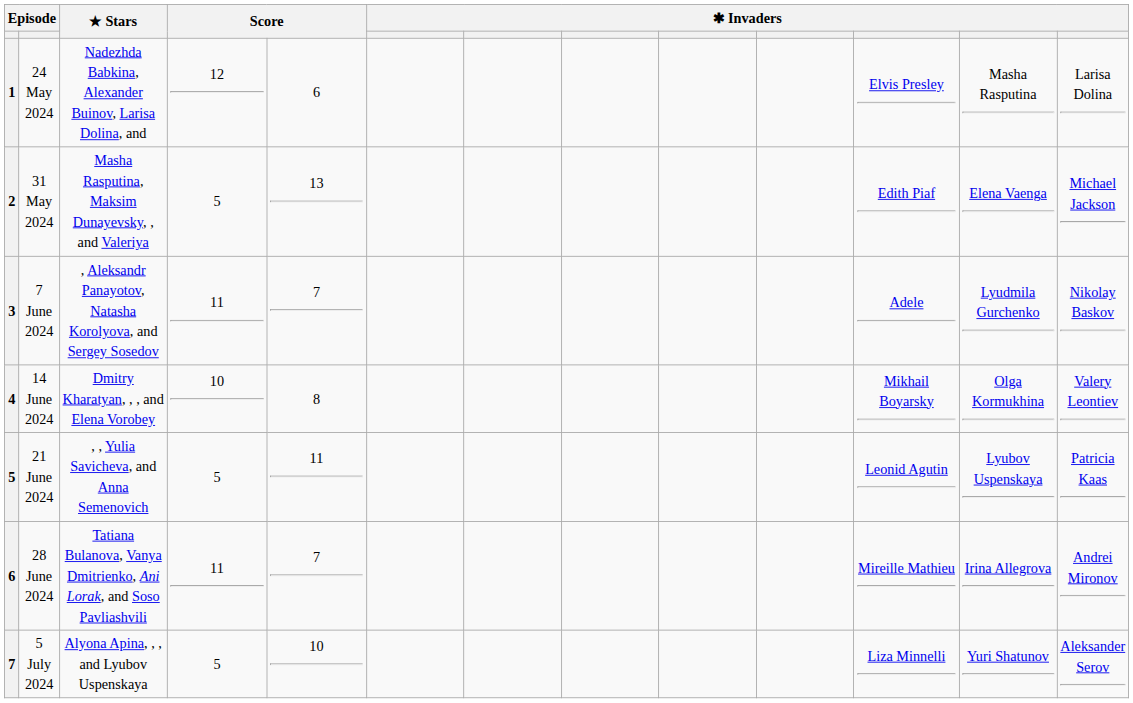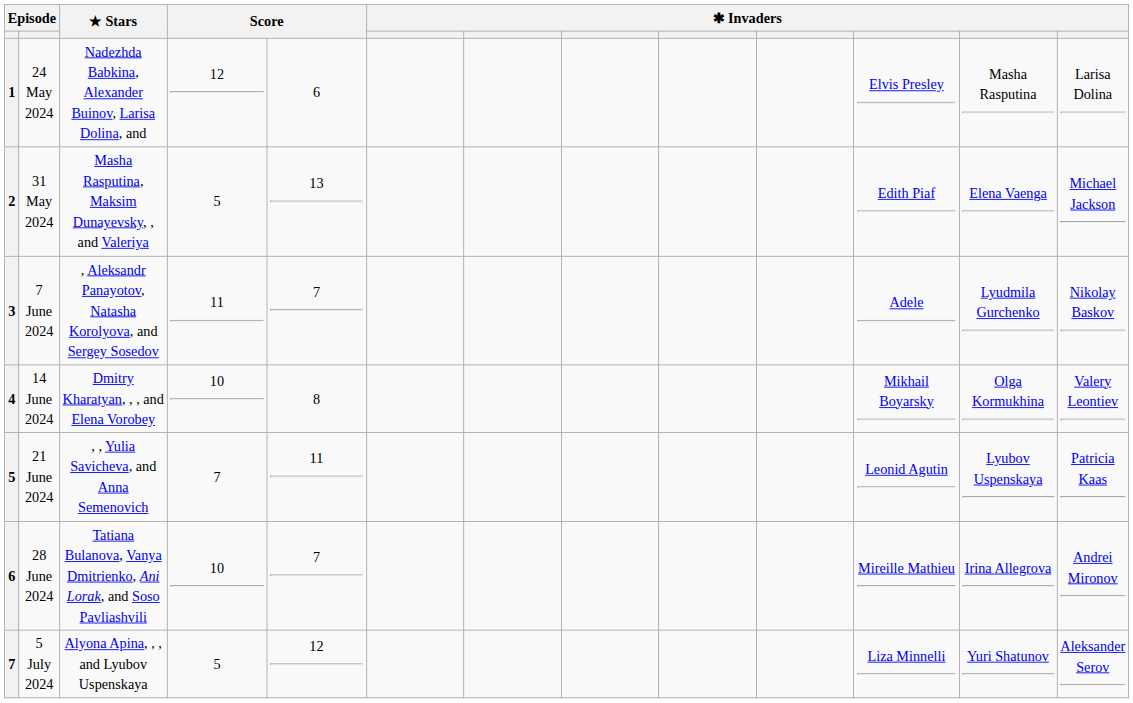 <table class="wikitable plainrowheaders mw-collapsible" style="text-align:center; line-height:23px; width:100%;">
 <tr>
 <th colspan=2 width=1%>Episode</th>
 <th rowspan=2 width=10%>★ Stars<br></th>
 <th colspan=2 rowspan=2>Score<br></th>
 <th colspan=8>✱ Invaders<br></th>
 </tr>
 <tr>
 <th></th>
 <th></th>
 <th width=10%></th>
 <th width=10%></th>
 <th width=10%></th>
 <th width=10%></th>
 <th width=10%></th>
 <th width=10%></th>
 <th width=10%></th>
 <th width=10%></th>
 </tr>
 <tr>
 <th>1</th>
 <td>24 May 2024</td>
 <td><a href='#'>Nadezhda Babkina</a>, <a href='#'>Alexander Buinov</a>, <a href='#'>Larisa Dolina</a>, and </td>
 <td width=10%>12<hr><br></td>
 <td width=10%>6</td>
 <td></td>
 <td></td>
 <td></td>
 <td></td>
 <td></td>
 <td><a href='#'>Elvis Presley</a><hr></td>
 <td>Masha Rasputina<hr></td>
 <td>Larisa Dolina<hr></td>
 </tr>
 <tr>
 <th>2</th>
 <td>31 May 2024</td>
 <td><a href='#'>Masha Rasputina</a>, <a href='#'>Maksim Dunayevsky</a>, , and <a href='#'>Valeriya</a></td>
 <td>5</td>
 <td>13<hr><br></td>
 <td></td>
 <td></td>
 <td></td>
 <td></td>
 <td></td>
 <td><a href='#'>Edith Piaf</a><hr></td>
 <td><a href='#'>Elena Vaenga</a><hr></td>
 <td><a href='#'>Michael Jackson</a><hr></td>
 </tr>
 <tr>
 <th>3</th>
 <td>7 June 2024</td>
 <td>, <a href='#'>Aleksandr Panayotov</a>, <a href='#'>Natasha Korolyova</a>, and <a href='#'>Sergey Sosedov</a></td>
 <td>11<hr></td>
 <td>7<hr><br></td>
 <td></td>
 <td></td>
 <td></td>
 <td></td>
 <td></td>
 <td><a href='#'>Adele</a><hr></td>
 <td><a href='#'>Lyudmila Gurchenko</a><hr></td>
 <td><a href='#'>Nikolay Baskov</a><hr></td>
 </tr>
 <tr>
 <th>4</th>
 <td>14 June 2024</td>
 <td><a href='#'>Dmitry Kharatyan</a>, , , and <a href='#'>Elena Vorobey</a></td>
 <td>10<hr><br></td>
 <td>8</td>
 <td></td>
 <td></td>
 <td></td>
 <td></td>
 <td></td>
 <td><a href='#'>Mikhail Boyarsky</a><hr></td>
 <td><a href='#'>Olga Kormukhina</a><hr></td>
 <td><a href='#'>Valery Leontiev</a><hr></td>
 </tr>
 <tr>
 <th>5</th>
 <td>21 June 2024</td>
 <td>, , <a href='#'>Yulia Savicheva</a>, and <a href='#'>Anna Semenovich</a></td>
-<td>5</td>
+<td>7</td>
 <td>11<hr><br></td>
 <td></td>
 <td></td>
 <td></td>
 <td></td>
 <td></td>
 <td><a href='#'>Leonid Agutin</a><hr></td>
 <td><a href='#'>Lyubov Uspenskaya</a><hr></td>
 <td><a href='#'>Patricia Kaas</a><hr></td>
 </tr>
 <tr>
 <th>6</th>
 <td>28 June 2024</td>
 <td><a href='#'>Tatiana Bulanova</a>, <a href='#'>Vanya Dmitrienko</a>, <em><a href='#'>Ani Lorak</a></em>, and <a href='#'>Soso Pavliashvili</a></td>
-<td>11<hr></td>
+<td>10<hr></td>
 <td>7<hr><br></td>
 <td></td>
 <td></td>
 <td></td>
 <td></td>
 <td></td>
 <td><a href='#'>Mireille Mathieu</a><hr></td>
 <td><a href='#'>Irina Allegrova</a><hr></td>
 <td><a href='#'>Andrei Mironov</a><hr></td>
 </tr>
 <tr>
 <th>7</th>
 <td>5 July 2024</td>
 <td><a href='#'>Alyona Apina</a>, , , and Lyubov Uspenskaya</td>
 <td>5</td>
-<td>10<hr><br></td>
+<td>12<hr><br></td>
 <td></td>
 <td></td>
 <td></td>
 <td></td>
 <td></td>
 <td><a href='#'>Liza Minnelli</a><hr></td>
 <td><a href='#'>Yuri Shatunov</a><hr></td>
 <td><a href='#'>Aleksander Serov</a><hr></td>
 </tr>
 </table>
